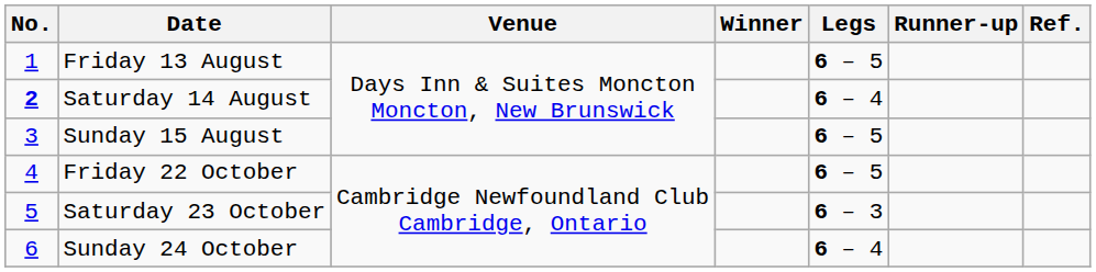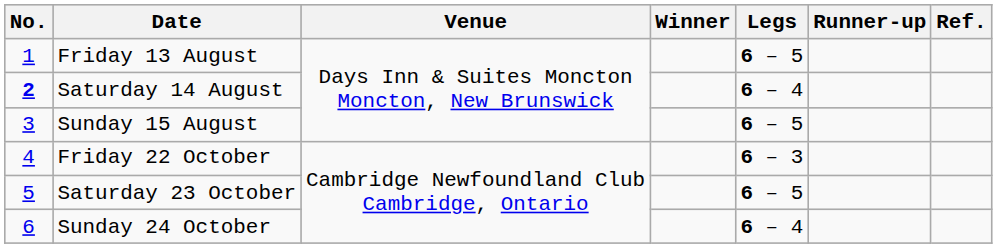 <table class="wikitable">
 <tr>
 <th>No.</th>
 <th>Date</th>
 <th>Venue</th>
 <th>Winner</th>
 <th>Legs</th>
 <th>Runner-up</th>
 <th>Ref.</th>
 </tr>
 <tr>
 <td align=center><a href='#'>1</a></td>
 <td align=left>Friday 13 August</td>
 <td align="center" rowspan="3">Days Inn & Suites Moncton<br>  <a href='#'>Moncton</a>, <a href='#'>New Brunswick</a></td>
 <td align="right"></td>
 <td align="center"><strong>6</strong> – 5</td>
 <td></td>
 <td align="center"></td>
 </tr>
 <tr>
 <td align=center><strong><a href='#'>2</a></strong></td>
 <td align=left>Saturday 14 August</td>
 <td align="right"></td>
 <td align="center"><strong>6</strong> – 4</td>
 <td></td>
 <td align="center"></td>
 </tr>
 <tr>
 <td align=center><a href='#'>3</a></td>
 <td align=left>Sunday 15 August</td>
 <td align="right"></td>
 <td align="center"><strong>6</strong> – 5</td>
 <td></td>
 <td align="center"></td>
 </tr>
 <tr>
 <td align=center><a href='#'>4</a></td>
 <td align=left>Friday 22 October</td>
 <td align="center" rowspan="3">Cambridge Newfoundland Club<br>  <a href='#'>Cambridge</a>, <a href='#'>Ontario</a></td>
 <td align="right"></td>
-<td align="center"><strong>6</strong> – 5</td>
+<td align="center"><strong>6</strong> – 3</td>
 <td></td>
 <td align="center"></td>
 </tr>
 <tr>
 <td align=center><a href='#'>5</a></td>
 <td align=left>Saturday 23 October</td>
 <td align="right"></td>
-<td align="center"><strong>6</strong> – 3</td>
+<td align="center"><strong>6</strong> – 5</td>
 <td></td>
 <td align="center"></td>
 </tr>
 <tr>
 <td align=center><a href='#'>6</a></td>
 <td align=left>Sunday 24 October</td>
 <td align="right"></td>
 <td align="center"><strong>6</strong> – 4</td>
 <td></td>
 <td align="center"></td>
 </tr>
 </table>
